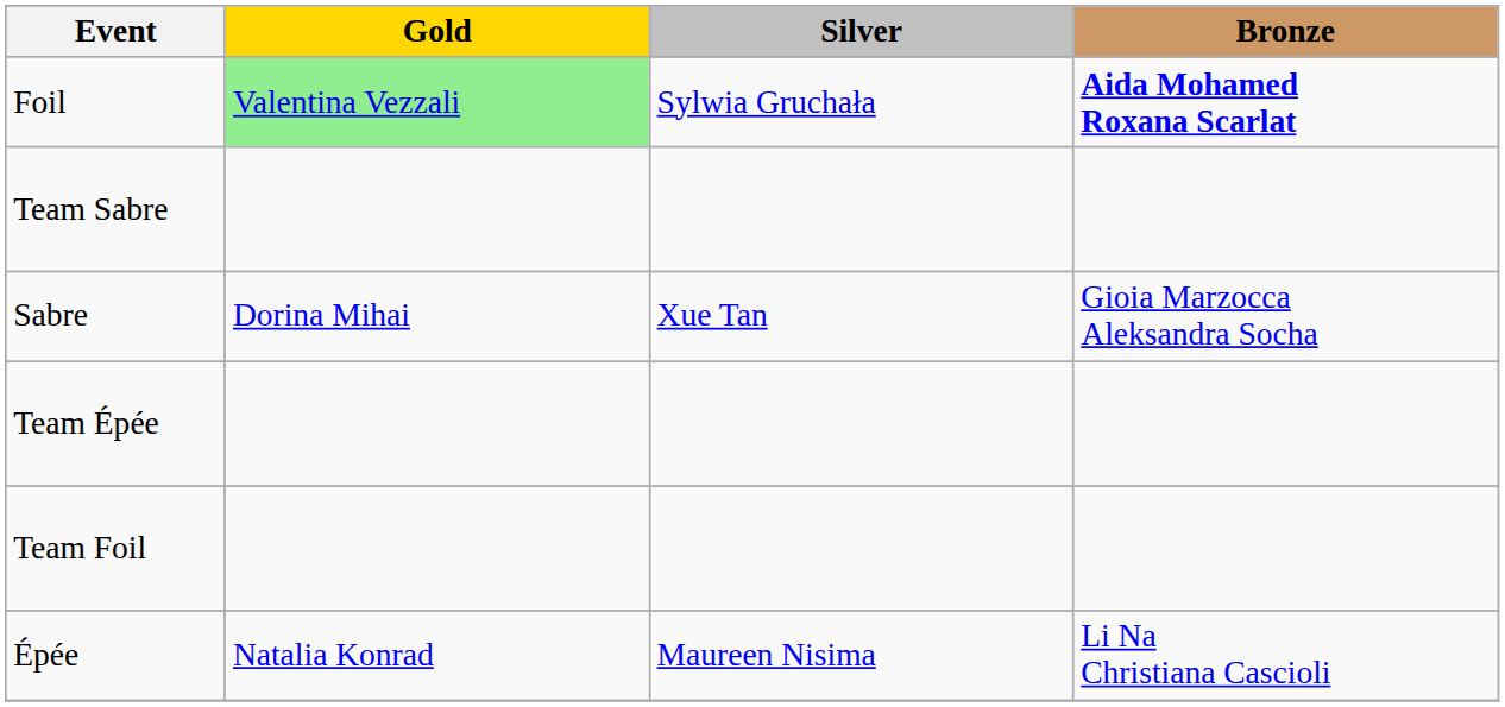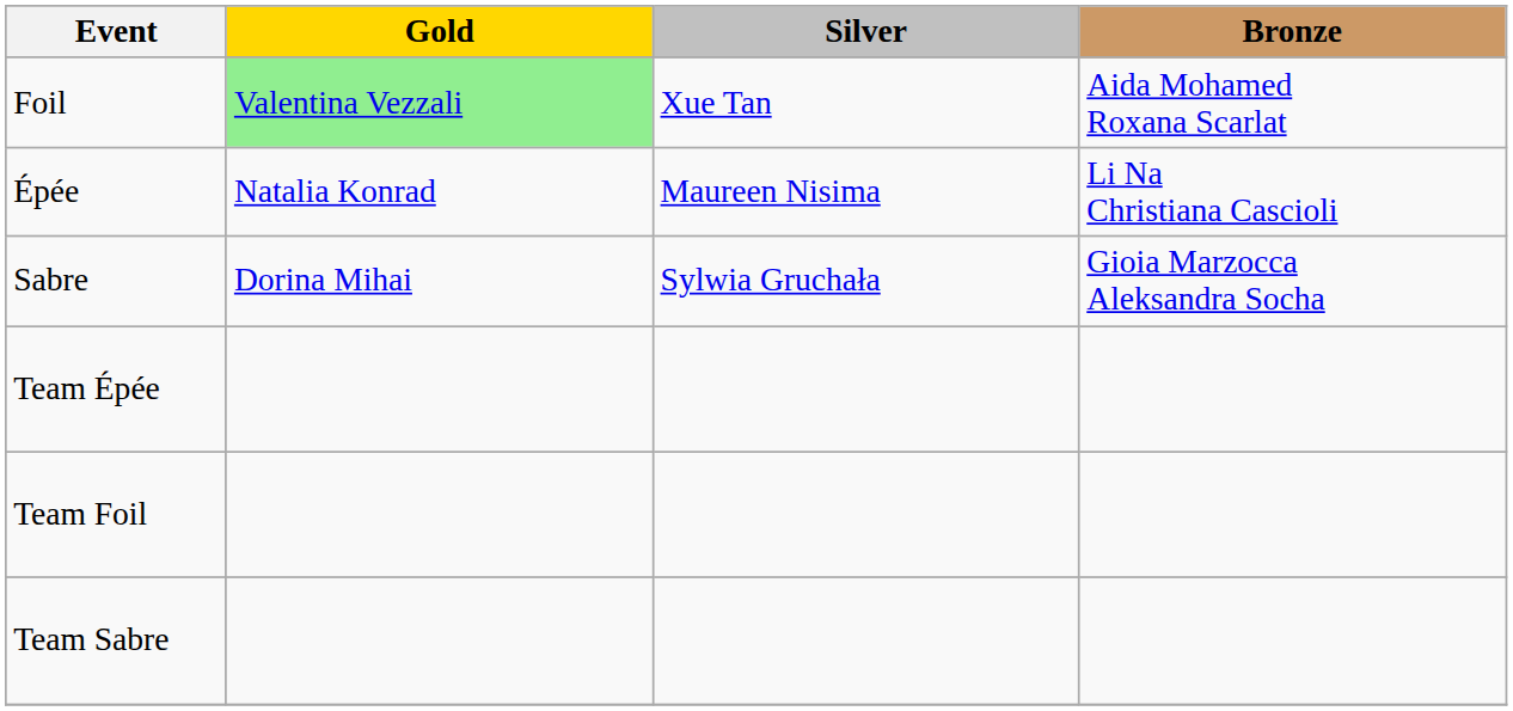 <table class="wikitable">
 <tr>
 <th width="100">Event</th>
 <th style="background-color:gold;" width="200"> Gold</th>
 <th style="background-color:silver;" width="200"> Silver</th>
 <th style="background-color:#CC9966;" width="200"> Bronze</th>
 </tr>
 <tr>
 <td>Foil</td>
 <td style="background: lightgreen;"> <a href='#'>Valentina Vezzali</a></td>
-<td> <a href='#'>Sylwia Gruchała</a></td>
-<td><strong> <a href='#'>Aida Mohamed</a> <br>  <a href='#'>Roxana Scarlat</a></strong></td>
+<td> <a href='#'>Xue Tan</a></td>
+<td> <a href='#'>Aida Mohamed</a> <br>  <a href='#'>Roxana Scarlat</a></td>
 </tr>
 <tr>
-<td>Team Sabre</td>
-<td> <br>   <br>   <br>  </td>
-<td> <br>  <br>  <br> </td>
-<td> <br>  <br>  <br> </td>
+<td>Épée</td>
+<td> <a href='#'>Natalia Konrad</a></td>
+<td> <a href='#'>Maureen Nisima</a></td>
+<td> <a href='#'>Li Na</a> <br>  <a href='#'>Christiana Cascioli</a></td>
 </tr>
 <tr>
 <td>Sabre</td>
 <td> <a href='#'>Dorina Mihai</a></td>
-<td> <a href='#'>Xue Tan</a></td>
+<td> <a href='#'>Sylwia Gruchała</a></td>
 <td> <a href='#'>Gioia Marzocca</a> <br>  <a href='#'>Aleksandra Socha</a></td>
 </tr>
 <tr>
 <td>Team Épée</td>
 <td> <br>  <br>  <br> </td>
 <td> <br>  <br>  <br> </td>
 <td> <br>  <br>  <br> </td>
 </tr>
 <tr>
 <td>Team Foil</td>
 <td> <br>  <br>  <br> </td>
 <td> <br>  <br>  <br> </td>
 <td> <br>  <br>  <br> </td>
 </tr>
 <tr>
-<td>Épée</td>
-<td> <a href='#'>Natalia Konrad</a></td>
-<td> <a href='#'>Maureen Nisima</a></td>
-<td> <a href='#'>Li Na</a> <br>  <a href='#'>Christiana Cascioli</a></td>
+<td>Team Sabre</td>
+<td> <br>   <br>   <br>  </td>
+<td> <br>  <br>  <br> </td>
+<td> <br>  <br>  <br> </td>
 </tr>
 <tr>
 </tr>
 </table>
